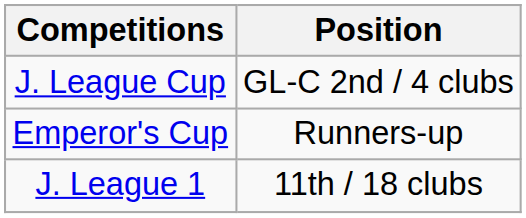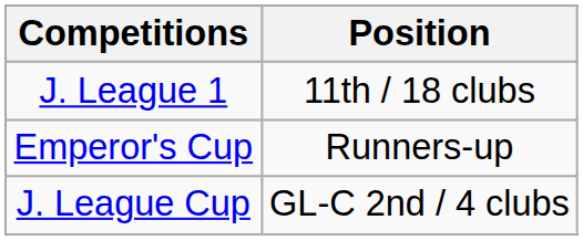 <table class="wikitable" style="text-align:center;">
 <tr>
 <th>Competitions</th>
 <th>Position</th>
 </tr>
 <tr>
-<td><a href='#'>J. League Cup</a></td>
-<td>GL-C 2nd / 4 clubs</td>
+<td><a href='#'>J. League 1</a></td>
+<td>11th / 18 clubs</td>
 </tr>
 <tr>
 <td><a href='#'>Emperor's Cup</a></td>
 <td>Runners-up</td>
 </tr>
 <tr>
-<td><a href='#'>J. League 1</a></td>
-<td>11th / 18 clubs</td>
+<td><a href='#'>J. League Cup</a></td>
+<td>GL-C 2nd / 4 clubs</td>
 </tr>
 </table>
